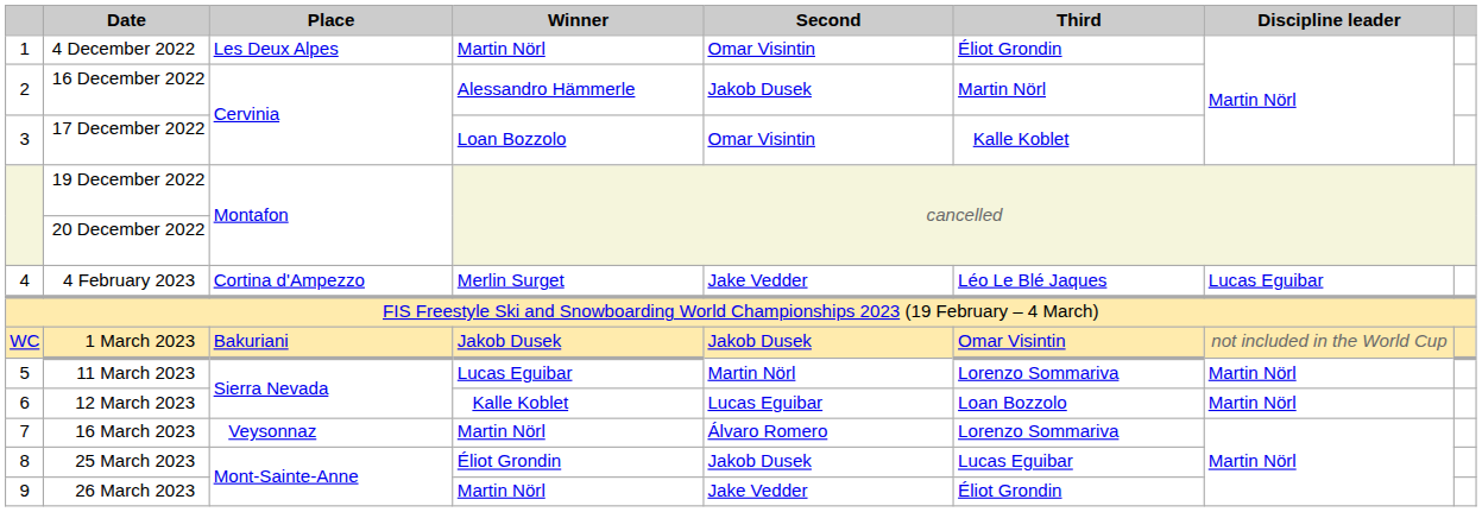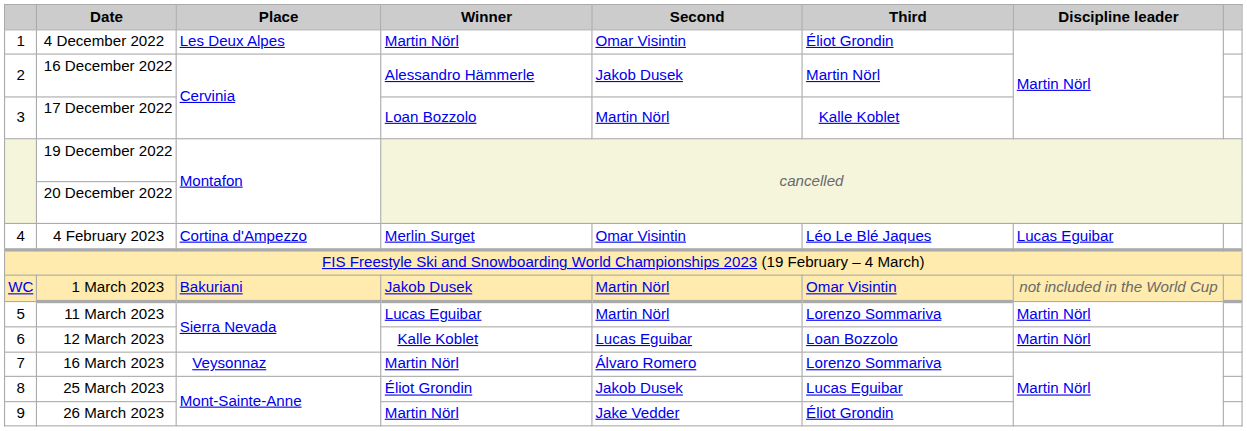 <table class="wikitable plainrowheaders" style="background:#fff; font-size:86%; line-height:16px; border:grey solid 1px; border-collapse:collapse;">
 <tr>
 <th scope="col" style="background:#ccc; width=30 px;"></th>
 <th scope="col" style="background:#ccc; width:120px;">Date</th>
 <th scope="col" style="background:#ccc; width:180px;">Place</th>
 <th scope="col" style="background:#ccc; width:185px;">Winner</th>
 <th scope="col" style="background:#ccc; width:185px;">Second</th>
 <th scope="col" style="background:#ccc; width:185px;">Third</th>
 <th scope="col" style="background:#ccc; width:185px;">Discipline leader</th>
 <th scope="col" style="background:#ccc; width:10px;"></th>
 </tr>
 <tr>
 <td align="center">1</td>
 <td align="right">4 December 2022  </td>
 <td> <a href='#'>Les Deux Alpes</a></td>
 <td> <a href='#'>Martin Nörl</a></td>
 <td> <a href='#'>Omar Visintin</a></td>
 <td> <a href='#'>Éliot Grondin</a></td>
 <td rowspan=3> <a href='#'>Martin Nörl</a></td>
 <td></td>
 </tr>
 <tr>
 <td align="center">2</td>
 <td align="right">16 December 2022  </td>
 <td rowspan=2> <a href='#'>Cervinia</a></td>
 <td> <a href='#'>Alessandro Hämmerle</a></td>
 <td> <a href='#'>Jakob Dusek</a></td>
 <td> <a href='#'>Martin Nörl</a></td>
 <td></td>
 </tr>
 <tr>
 <td align="center">3</td>
 <td align="right">17 December 2022  </td>
 <td> <a href='#'>Loan Bozzolo</a></td>
-<td> <a href='#'>Omar Visintin</a></td>
+<td> <a href='#'>Martin Nörl</a></td>
 <td>   <a href='#'>Kalle Koblet</a></td>
 <td></td>
 </tr>
 <tr>
 <td rowspan=2 bgcolor="F5F5DC"></td>
 <td align="right">19 December 2022  </td>
 <td rowspan=2> <a href='#'>Montafon</a></td>
 <td colspan=5 rowspan=2 align=center bgcolor="F5F5DC" style=color:#696969><em>cancelled</em></td>
 </tr>
 <tr>
 <td align="right">20 December 2022  </td>
 </tr>
 <tr>
 <td align="center">4</td>
 <td align="right">4 February 2023  </td>
 <td> <a href='#'>Cortina d'Ampezzo</a></td>
 <td> <a href='#'>Merlin Surget</a></td>
-<td> <a href='#'>Jake Vedder</a></td>
+<td> <a href='#'>Omar Visintin</a></td>
 <td> <a href='#'>Léo Le Blé Jaques</a></td>
 <td> <a href='#'>Lucas Eguibar</a></td>
 <td></td>
 </tr>
 <tr style="background:#FFEBAD">
 <td align=center style="border-top-width:3px" colspan=11><a href='#'>FIS Freestyle Ski and Snowboarding World Championships 2023</a> (19 February – 4 March)</td>
 </tr>
 <tr style="background:#FFEBAD">
 <td align="center" style=color:#696969 style="border-bottom-width:3px"><a href='#'>WC</a></td>
 <td style="border-bottom-width:3px" align="right">1 March 2023  </td>
 <td style="border-bottom-width:3px"> <a href='#'>Bakuriani</a></td>
 <td style="border-bottom-width:3px"> <a href='#'>Jakob Dusek</a></td>
-<td> <a href='#'>Jakob Dusek</a></td>
+<td style="border-bottom-width:3px"> <a href='#'>Martin Nörl</a></td>
 <td style="border-bottom-width:3px"> <a href='#'>Omar Visintin</a></td>
 <td align="center" style=color:#696969 style="border-bottom-width:3px"><em>not included in the World Cup</em></td>
 <td style="border-bottom-width:3px"></td>
 </tr>
 <tr>
 <td align="center">5</td>
 <td align="right">11 March 2023  </td>
 <td rowspan=2> <a href='#'>Sierra Nevada</a></td>
 <td> <a href='#'>Lucas Eguibar</a></td>
 <td> <a href='#'>Martin Nörl</a></td>
 <td> <a href='#'>Lorenzo Sommariva</a></td>
 <td> <a href='#'>Martin Nörl</a></td>
 <td></td>
 </tr>
 <tr>
 <td align="center">6</td>
 <td align="right">12 March 2023  </td>
 <td>   <a href='#'>Kalle Koblet</a></td>
 <td> <a href='#'>Lucas Eguibar</a></td>
 <td> <a href='#'>Loan Bozzolo</a></td>
 <td> <a href='#'>Martin Nörl</a></td>
 <td></td>
 </tr>
 <tr>
 <td align="center">7</td>
 <td align="right">16 March 2023  </td>
 <td>   <a href='#'>Veysonnaz</a></td>
 <td> <a href='#'>Martin Nörl</a></td>
 <td> <a href='#'>Álvaro Romero</a></td>
 <td> <a href='#'>Lorenzo Sommariva</a></td>
 <td rowspan=3> <a href='#'>Martin Nörl</a></td>
 <td></td>
 </tr>
 <tr>
 <td align="center">8</td>
 <td align="right">25 March 2023  </td>
 <td rowspan=2> <a href='#'>Mont-Sainte-Anne</a></td>
 <td> <a href='#'>Éliot Grondin</a></td>
 <td> <a href='#'>Jakob Dusek</a></td>
 <td> <a href='#'>Lucas Eguibar</a></td>
 <td></td>
 </tr>
 <tr>
 <td align="center">9</td>
 <td align="right">26 March 2023  </td>
 <td> <a href='#'>Martin Nörl</a></td>
 <td> <a href='#'>Jake Vedder</a></td>
 <td> <a href='#'>Éliot Grondin</a></td>
 <td></td>
 </tr>
 </table>
